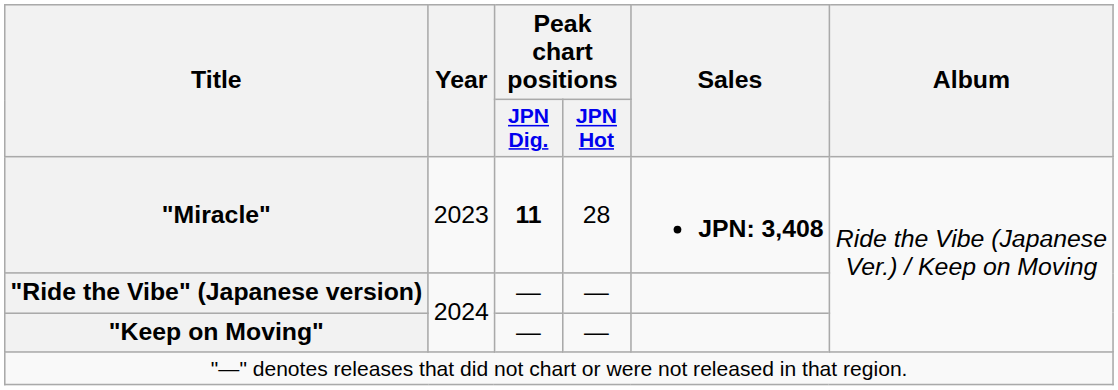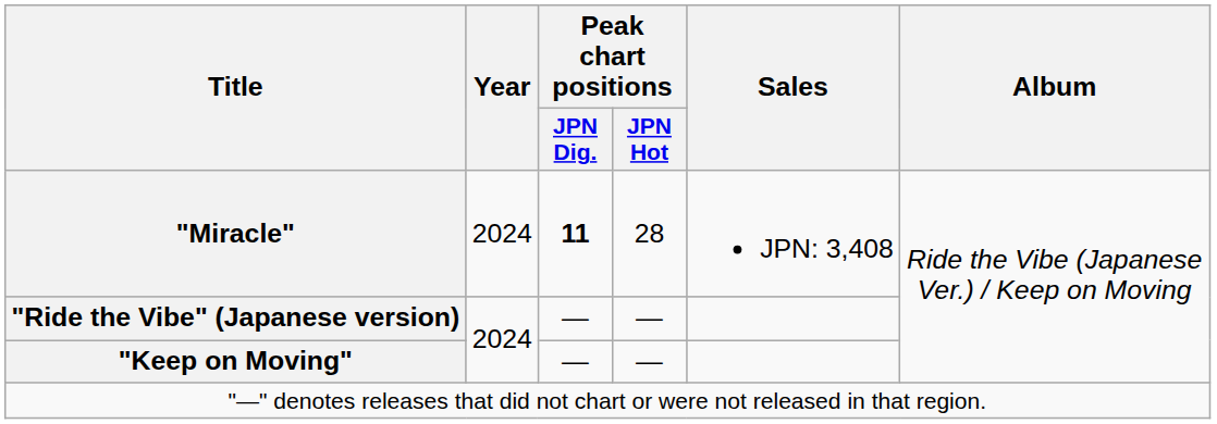 <table class="wikitable plainrowheaders" style="text-align:center">
 <tr>
 <th scope="col" rowspan="2">Title</th>
 <th scope="col" rowspan="2">Year</th>
 <th scope="col" colspan="2">Peak chart positions</th>
 <th scope="col" rowspan="2">Sales</th>
 <th rowspan="2" scope="col" style="width:11em">Album</th>
 </tr>
 <tr>
 <th scope="col" style="width:2.75em;font-size:85%"><a href='#'>JPN<br>Dig.</a><br></th>
 <th scope="col" style="width:2.75em;font-size:85%"><a href='#'>JPN<br>Hot</a><br></th>
 </tr>
 <tr>
 <th scope="row">"Miracle"</th>
-<td>2023</td>
+<td>2024</td>
 <td><strong>11</strong></td>
 <td>28</td>
-<td><strong><br><ul><li>JPN: 3,408 </li></ul></strong></td>
+<td><br><ul><li>JPN: 3,408 </li></ul></td>
 <td rowspan="3"><em>Ride the Vibe (Japanese Ver.) / Keep on Moving</em></td>
 </tr>
 <tr>
 <th scope="row">"Ride the Vibe" (Japanese version)</th>
 <td rowspan="2">2024</td>
 <td>—</td>
 <td>—</td>
 <td></td>
 </tr>
 <tr>
 <th scope="row">"Keep on Moving"</th>
 <td>—</td>
 <td>—</td>
 <td></td>
 </tr>
 <tr>
 <td colspan="6" style="font-size:85%">"—" denotes releases that did not chart or were not released in that region.</td>
 </tr>
 </table>
